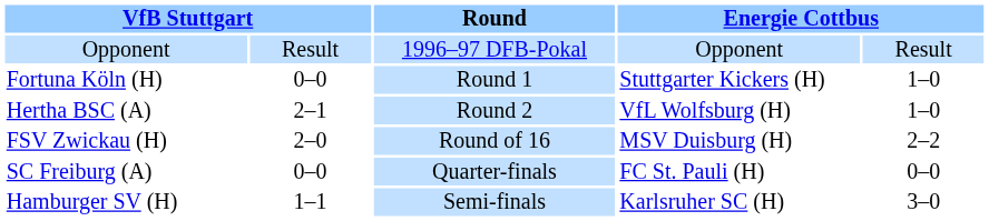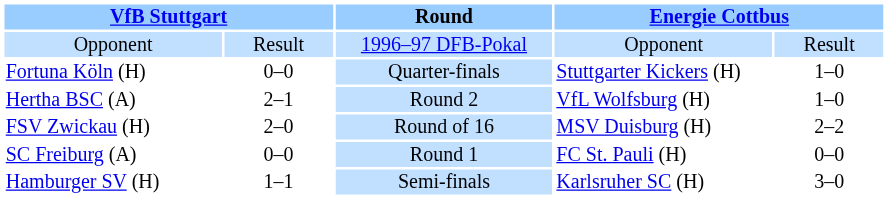 <table style="width:80%; text-align:center;">
 <tr style="vertical-align:top; background:#99CCFF;">
 <th colspan="2"><a href='#'>VfB Stuttgart</a></th>
 <th style="width:20%">Round</th>
 <th colspan="2"><a href='#'>Energie Cottbus</a></th>
 </tr>
 <tr style="vertical-align:top; background:#C1E0FF;">
 <td style="width:20%">Opponent</td>
 <td style="width:10%">Result</td>
 <td><a href='#'>1996–97 DFB-Pokal</a></td>
 <td style="width:20%">Opponent</td>
 <td style="width:10%">Result</td>
 </tr>
 <tr>
 <td align="left"><a href='#'>Fortuna Köln</a> (H)</td>
 <td>0–0  </td>
-<td style="background:#C1E0FF;">Round 1</td>
+<td style="background:#C1E0FF;">Quarter-finals</td>
 <td align="left"><a href='#'>Stuttgarter Kickers</a> (H)</td>
 <td>1–0 </td>
 </tr>
 <tr>
 <td align="left"><a href='#'>Hertha BSC</a> (A)</td>
 <td>2–1</td>
 <td style="background:#C1E0FF;">Round 2</td>
 <td align="left"><a href='#'>VfL Wolfsburg</a> (H)</td>
 <td>1–0</td>
 </tr>
 <tr>
 <td align="left"><a href='#'>FSV Zwickau</a> (H)</td>
 <td>2–0</td>
 <td style="background:#C1E0FF;">Round of 16</td>
 <td align="left"><a href='#'>MSV Duisburg</a> (H)</td>
 <td>2–2  </td>
 </tr>
 <tr>
 <td align="left"><a href='#'>SC Freiburg</a> (A)</td>
 <td>0–0  </td>
-<td style="background:#C1E0FF;">Quarter-finals</td>
+<td style="background:#C1E0FF;">Round 1</td>
 <td align="left"><a href='#'>FC St. Pauli</a> (H)</td>
 <td>0–0  </td>
 </tr>
 <tr>
 <td align="left"><a href='#'>Hamburger SV</a> (H)</td>
 <td>1–1  </td>
 <td style="background:#C1E0FF;">Semi-finals</td>
 <td align="left"><a href='#'>Karlsruher SC</a> (H)</td>
 <td>3–0</td>
 </tr>
 </table>
